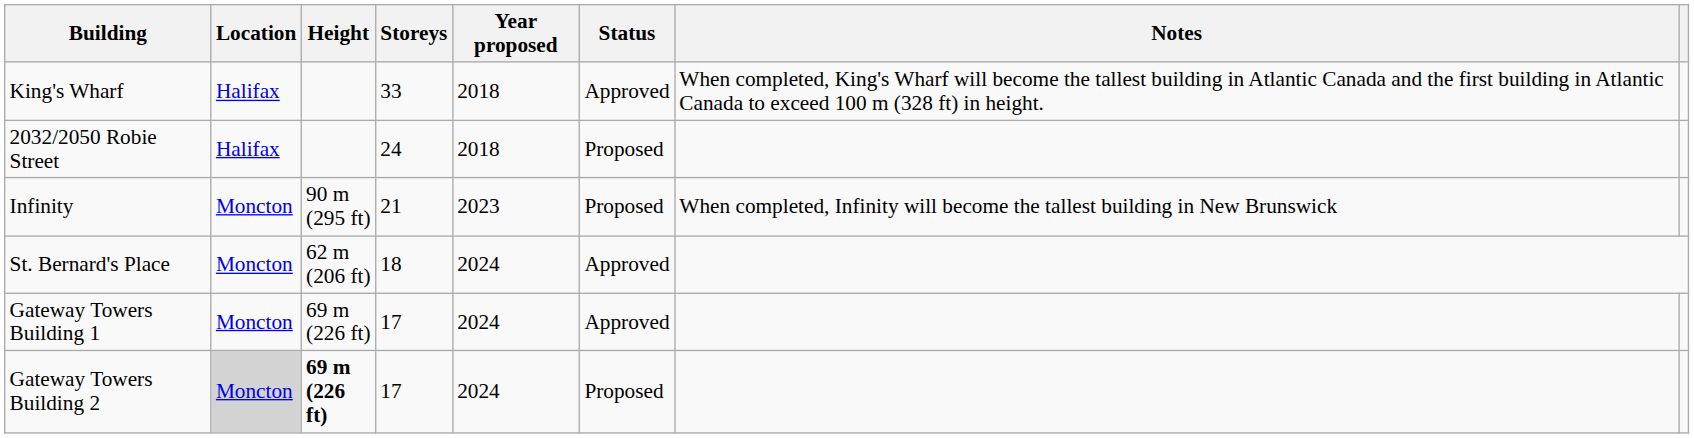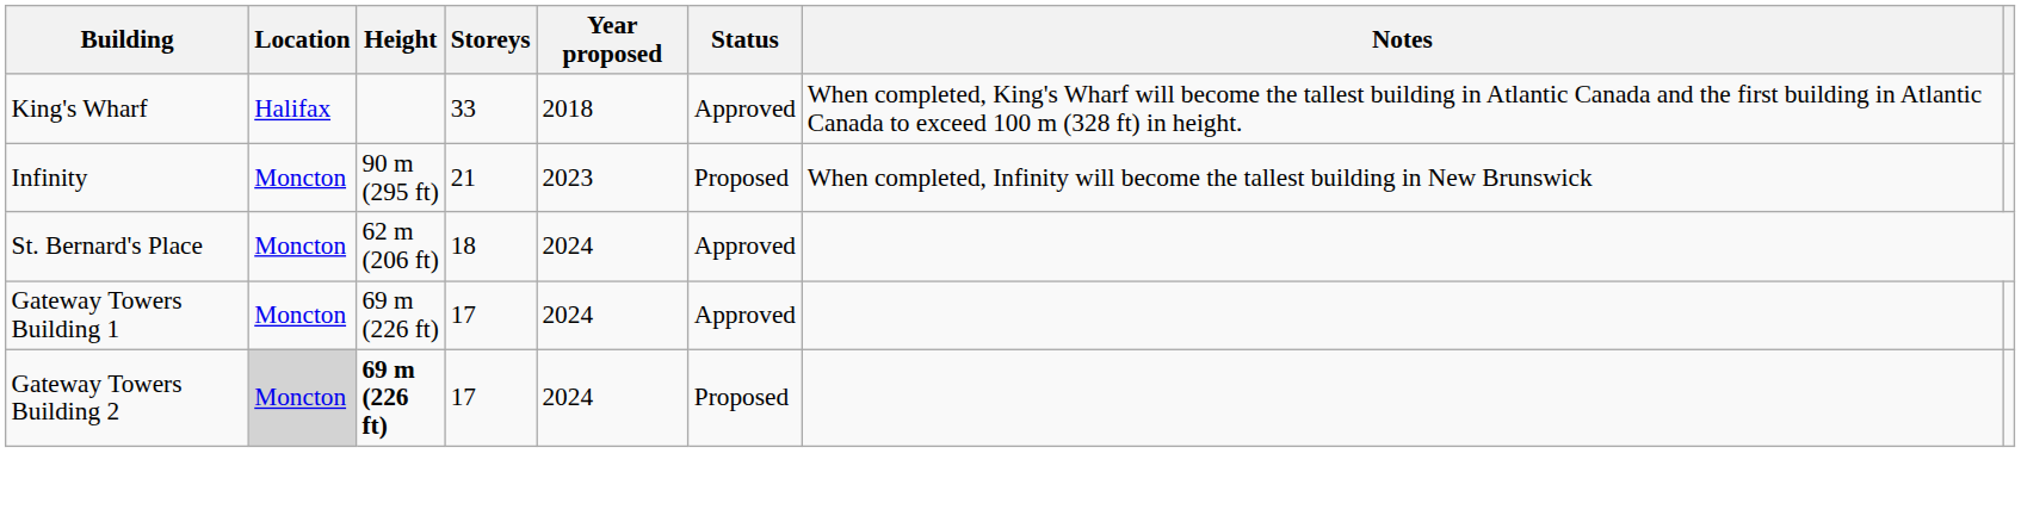 <table class="wikitable sortable" width="80%">
 <tr>
 <th>Building</th>
 <th>Location</th>
 <th>Height</th>
 <th>Storeys</th>
 <th>Year proposed</th>
 <th>Status</th>
 <th class="unsortable">Notes</th>
 <th class="unsortable"></th>
 </tr>
 <tr>
 <td>King's Wharf</td>
 <td><a href='#'>Halifax</a></td>
 <td></td>
 <td>33</td>
 <td>2018</td>
 <td>Approved</td>
 <td>When completed, King's Wharf will become the tallest building in Atlantic Canada and the first building in Atlantic Canada to exceed 100 m (328 ft) in height.</td>
-<td></td>
-</tr>
-<tr>
-<td>2032/2050 Robie Street</td>
-<td><a href='#'>Halifax</a></td>
-<td></td>
-<td>24</td>
-<td>2018</td>
-<td>Proposed</td>
-<td></td>
 <td></td>
 </tr>
 <tr>
 <td>Infinity</td>
 <td><a href='#'>Moncton</a></td>
 <td>90 m<br>(295 ft)</td>
 <td>21</td>
 <td>2023</td>
 <td>Proposed</td>
 <td>When completed, Infinity will become the tallest building in New Brunswick</td>
 <td></td>
 </tr>
 <tr>
 <td>St. Bernard's Place</td>
 <td><a href='#'>Moncton</a></td>
 <td>62 m<br>(206 ft)</td>
 <td>18</td>
 <td>2024</td>
 <td>Approved</td>
 </tr>
 <tr>
 <td>Gateway Towers Building 1</td>
 <td><a href='#'>Moncton</a></td>
 <td>69 m<br>(226 ft)</td>
 <td>17</td>
 <td>2024</td>
 <td>Approved</td>
 <td></td>
 <td></td>
 </tr>
 <tr>
 <td>Gateway Towers Building 2</td>
 <td style="background: lightgrey;"><a href='#'>Moncton</a></td>
 <td><strong>69 m<br>(226 ft)</strong></td>
 <td>17</td>
 <td>2024</td>
 <td>Proposed</td>
 <td></td>
 <td></td>
 </tr>
 </table>
